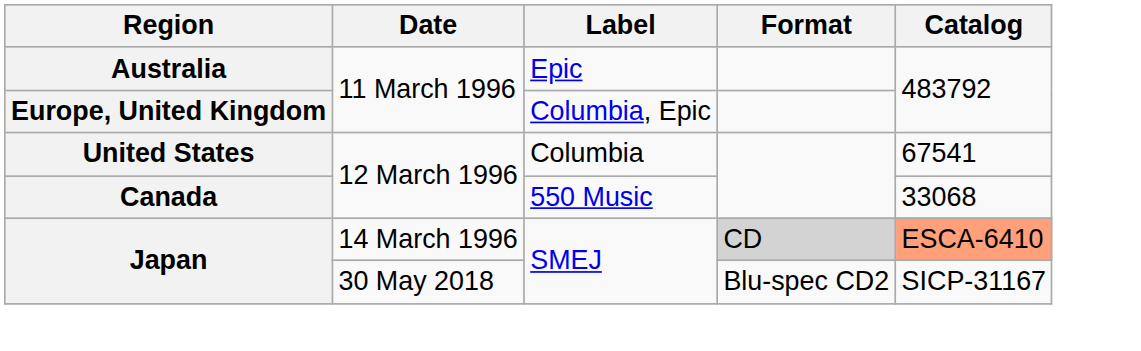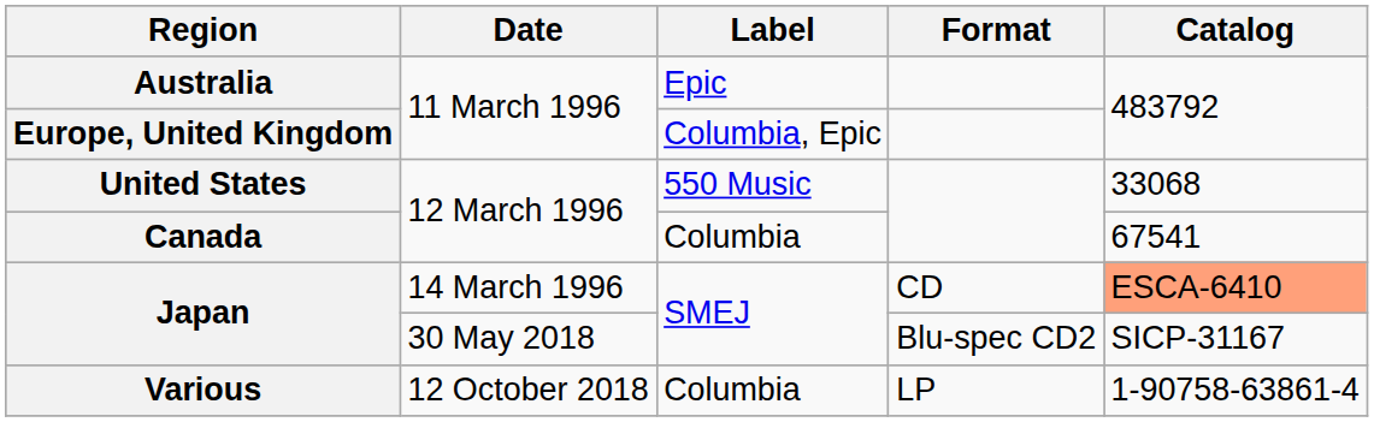 <table class="wikitable plainrowheaders">
 <tr>
 <th>Region</th>
 <th>Date</th>
 <th>Label</th>
 <th>Format</th>
 <th>Catalog</th>
 </tr>
 <tr>
 <th scope="row">Australia</th>
 <td rowspan="2">11 March 1996</td>
 <td><a href='#'>Epic</a></td>
 <td></td>
 <td rowspan="2">483792</td>
 </tr>
 <tr>
 <th scope="row">Europe, United Kingdom</th>
 <td><a href='#'>Columbia</a>, Epic</td>
 <td></td>
 </tr>
 <tr>
 <th scope="row">United States</th>
 <td rowspan="2">12 March 1996</td>
-<td>Columbia</td>
+<td><a href='#'>550 Music</a></td>
 <td rowspan="2"></td>
-<td>67541</td>
+<td>33068</td>
 </tr>
 <tr>
 <th scope="row">Canada</th>
-<td><a href='#'>550 Music</a></td>
-<td>33068</td>
+<td>Columbia</td>
+<td>67541</td>
 </tr>
 <tr>
 <th scope="row" rowspan="2">Japan</th>
 <td>14 March 1996</td>
 <td rowspan="2"><a href='#'>SMEJ</a></td>
-<td style="background: lightgrey;">CD</td>
+<td>CD</td>
 <td style="background: lightsalmon;">ESCA-6410</td>
 </tr>
 <tr>
 <td>30 May 2018</td>
 <td>Blu-spec CD2</td>
 <td>SICP-31167</td>
 </tr>
+<tr>
+<th scope="row">Various</th>
+<td>12 October 2018</td>
+<td>Columbia</td>
+<td>LP</td>
+<td>1-90758-63861-4</td>
+</tr>
 </table>
